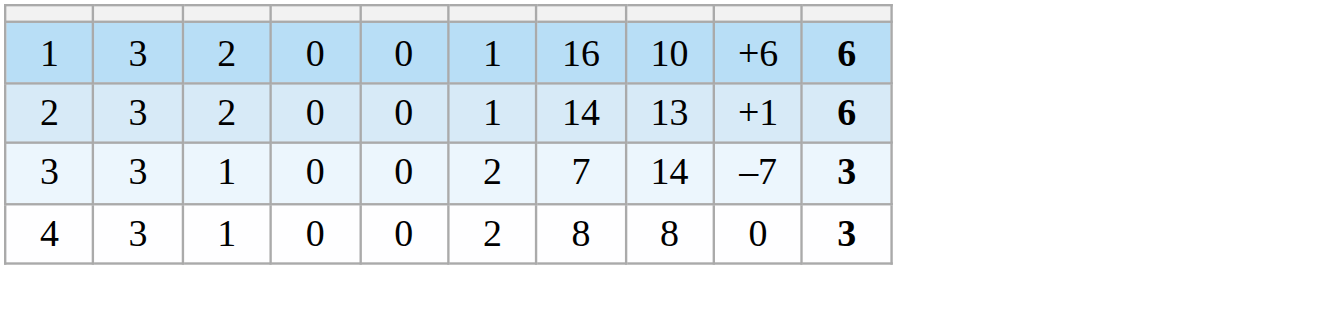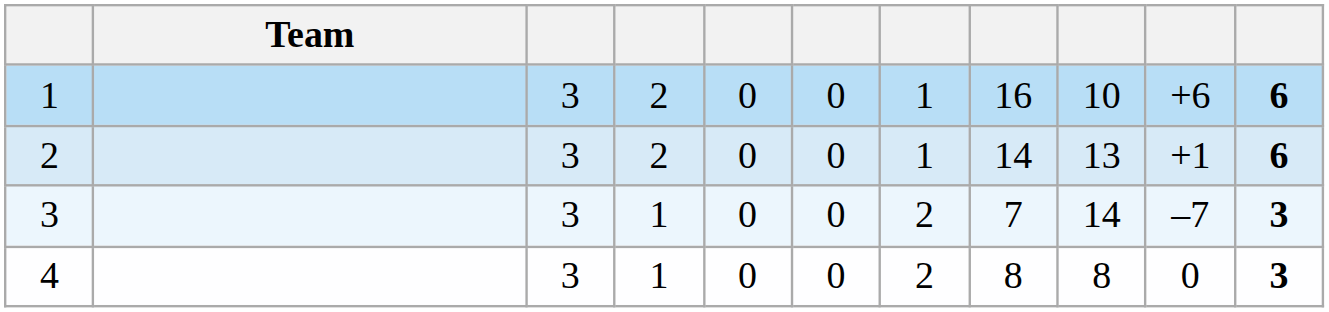 <table class="wikitable" style="text-align: center; font-size: 100%;">
 <tr>
 <th width="30"></th>
+<th width="175">Team</th>
 <th width="30"></th>
 <th width="30"></th>
 <th width="30"></th>
 <th width="30"></th>
 <th width="30"></th>
 <th width="30"></th>
 <th width="30"></th>
 <th width="30"></th>
 <th width="30"></th>
 </tr>
 <tr style="background-color: #b8def6;">
 <td>1</td>
+<td align=left></td>
 <td>3</td>
 <td>2</td>
 <td>0</td>
 <td>0</td>
 <td>1</td>
 <td>16</td>
 <td>10</td>
 <td>+6</td>
 <td><strong>6</strong></td>
 </tr>
 <tr style="background-color: #d7eaf7;">
 <td>2</td>
+<td align=left></td>
 <td>3</td>
 <td>2</td>
 <td>0</td>
 <td>0</td>
 <td>1</td>
 <td>14</td>
 <td>13</td>
 <td>+1</td>
 <td><strong>6</strong></td>
 </tr>
 <tr style="background-color: #ecf6fd;">
 <td>3</td>
+<td align=left></td>
 <td>3</td>
 <td>1</td>
 <td>0</td>
 <td>0</td>
 <td>2</td>
 <td>7</td>
 <td>14</td>
 <td>–7</td>
 <td><strong>3</strong></td>
 </tr>
 <tr style="background-color: #fefeff;">
 <td>4</td>
+<td align=left></td>
 <td>3</td>
 <td>1</td>
 <td>0</td>
 <td>0</td>
 <td>2</td>
 <td>8</td>
 <td>8</td>
 <td>0</td>
 <td><strong>3</strong></td>
 </tr>
 </table>
